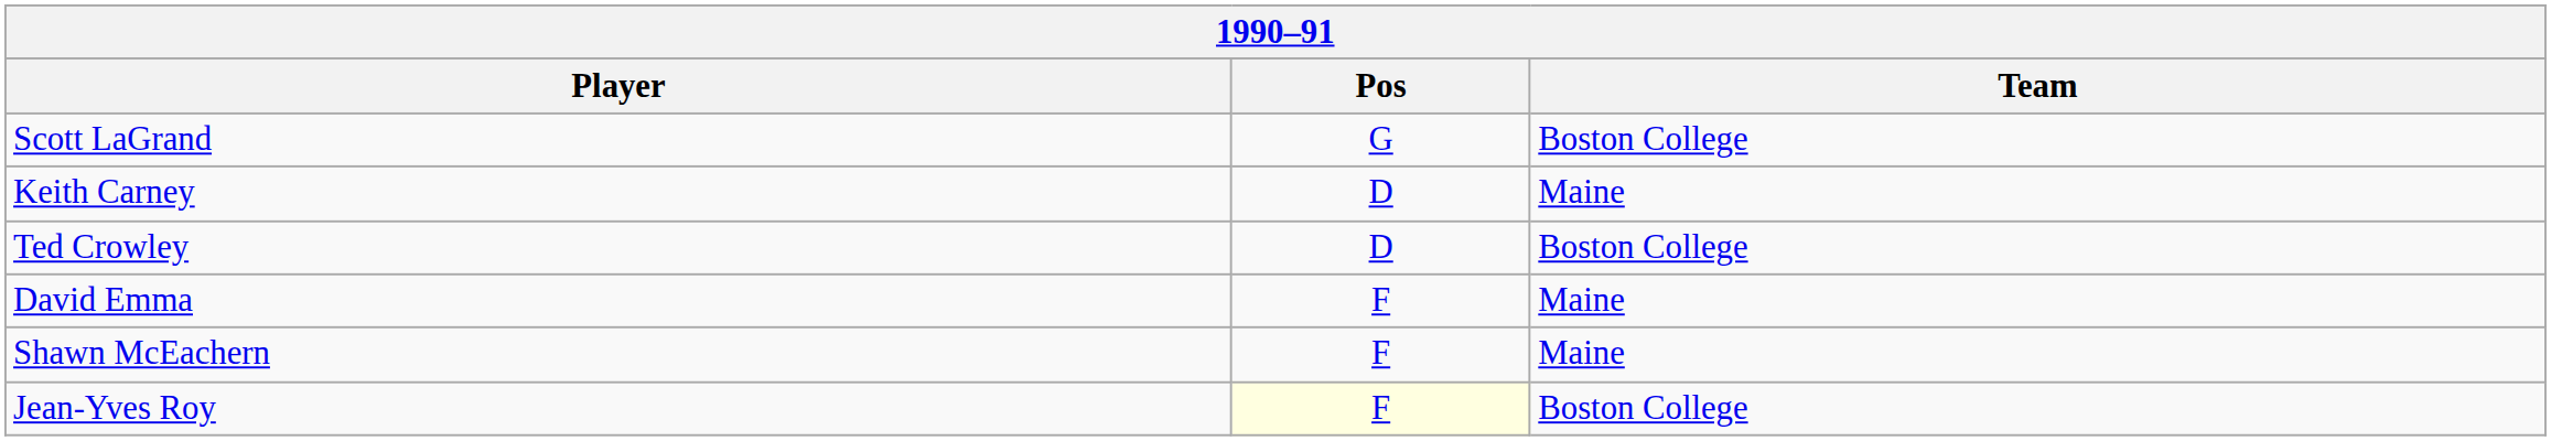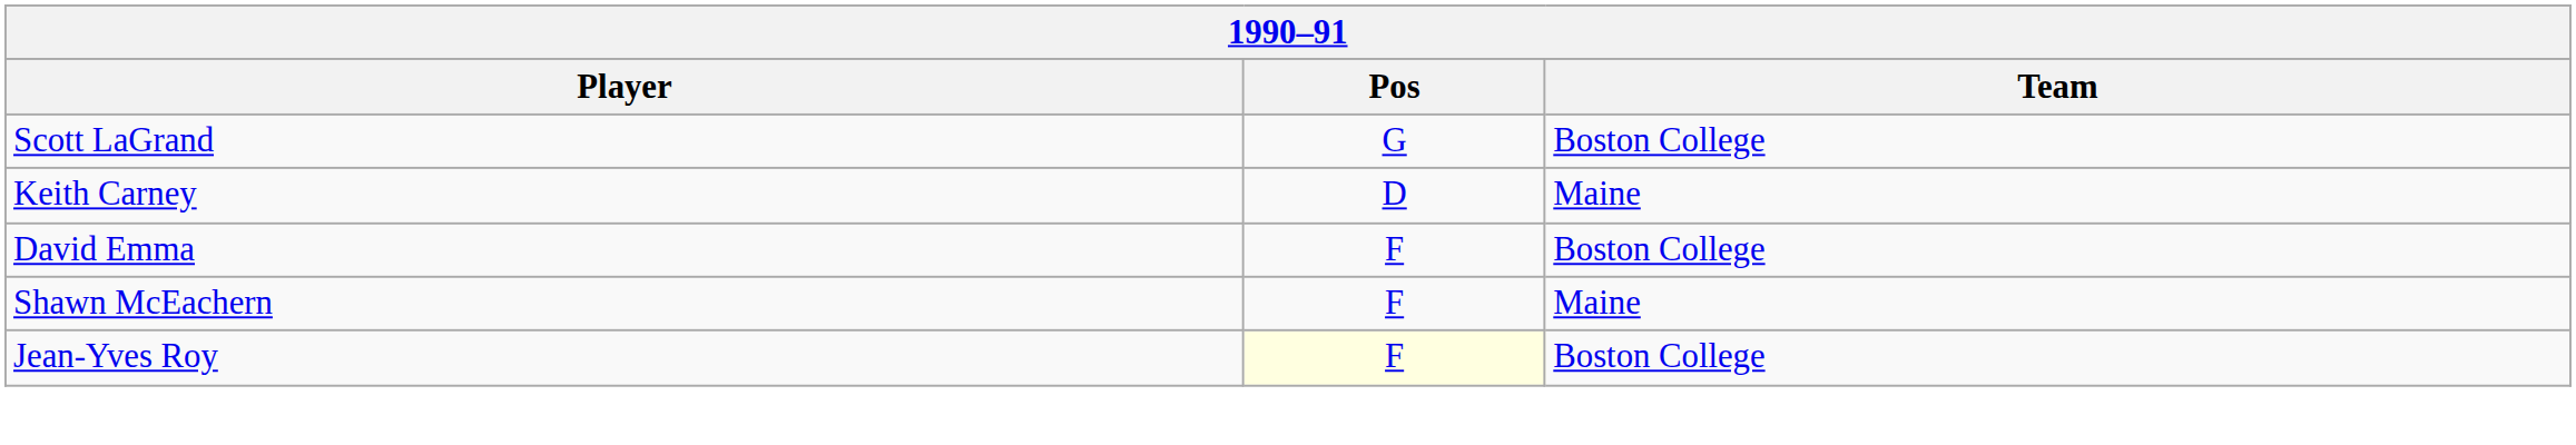 <table class="wikitable" width=95%>
 <tr>
 <th colspan=3><a href='#'>1990–91</a></th>
 </tr>
 <tr>
 <th>Player</th>
 <th>Pos</th>
 <th>Team</th>
 </tr>
 <tr>
 <td><a href='#'>Scott LaGrand</a></td>
 <td align=center><a href='#'>G</a></td>
 <td><a href='#'>Boston College</a></td>
 </tr>
 <tr>
 <td><a href='#'>Keith Carney</a></td>
 <td align=center><a href='#'>D</a></td>
 <td><a href='#'>Maine</a></td>
 </tr>
 <tr>
-<td><a href='#'>Ted Crowley</a></td>
-<td align=center><a href='#'>D</a></td>
-<td><a href='#'>Boston College</a></td>
-</tr>
-<tr>
 <td><a href='#'>David Emma</a></td>
 <td align=center><a href='#'>F</a></td>
-<td><a href='#'>Maine</a></td>
+<td><a href='#'>Boston College</a></td>
 </tr>
 <tr>
 <td><a href='#'>Shawn McEachern</a></td>
 <td align=center><a href='#'>F</a></td>
 <td><a href='#'>Maine</a></td>
 </tr>
 <tr>
 <td><a href='#'>Jean-Yves Roy</a></td>
 <td align=center style="background: lightyellow;"><a href='#'>F</a></td>
 <td><a href='#'>Boston College</a></td>
 </tr>
 </table>
